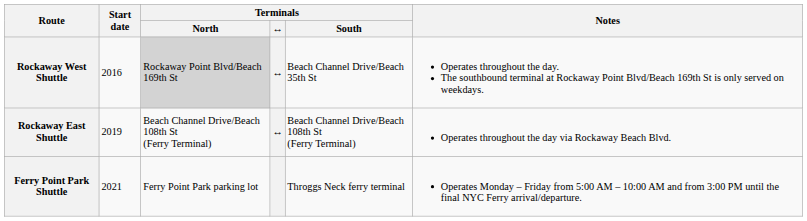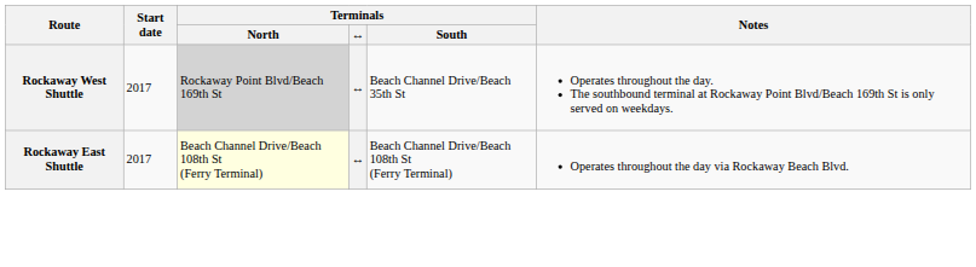 <table class="wikitable">
 <tr>
 <th rowspan="2">Route</th>
 <th rowspan="2">Start date</th>
 <th colspan="3">Terminals</th>
 <th rowspan="2">Notes</th>
 </tr>
 <tr>
 <th>North</th>
 <th><span>↔ </span></th>
 <th>South</th>
 </tr>
 <tr>
 <th> Rockaway West Shuttle</th>
-<td rowspan="1">2016</td>
+<td rowspan="1">2017</td>
 <td style="background: lightgrey;">Rockaway Point Blvd/Beach 169th St</td>
 <th><span>↔ </span></th>
 <td>Beach Channel Drive/Beach 35th St</td>
 <td><br><ul><li>Operates throughout the day.</li><li>The southbound terminal at Rockaway Point Blvd/Beach 169th St is only served on weekdays.</li></ul></td>
 </tr>
 <tr>
 <th> Rockaway East Shuttle</th>
-<td rowspan="1">2019</td>
-<td>Beach Channel Drive/Beach 108th St<br>(Ferry Terminal)</td>
+<td rowspan="1">2017</td>
+<td style="background: lightyellow;">Beach Channel Drive/Beach 108th St<br>(Ferry Terminal)</td>
 <th><span>↔ </span></th>
 <td>Beach Channel Drive/Beach 108th St<br>(Ferry Terminal)</td>
 <td><br><ul><li>Operates throughout the day via Rockaway Beach Blvd.</li></ul></td>
 </tr>
-<tr>
-<th> Ferry Point Park Shuttle</th>
-<td>2021</td>
-<td>Ferry Point Park parking lot</td>
-<th></th>
-<td>Throggs Neck ferry terminal</td>
-<td><br><ul><li>Operates Monday – Friday from 5:00 AM – 10:00 AM and from 3:00 PM until the final NYC Ferry arrival/departure.</li></ul></td>
-</tr>
 </table>
